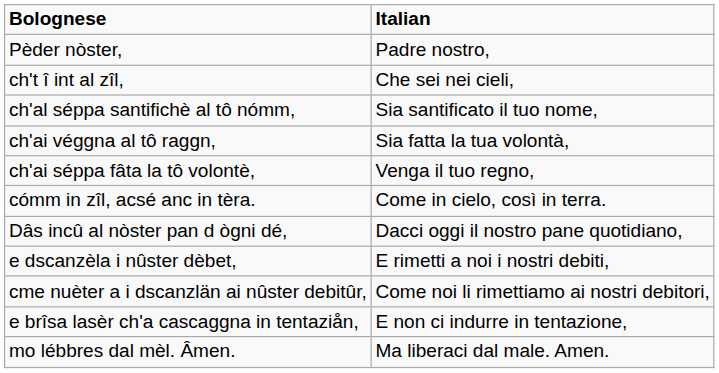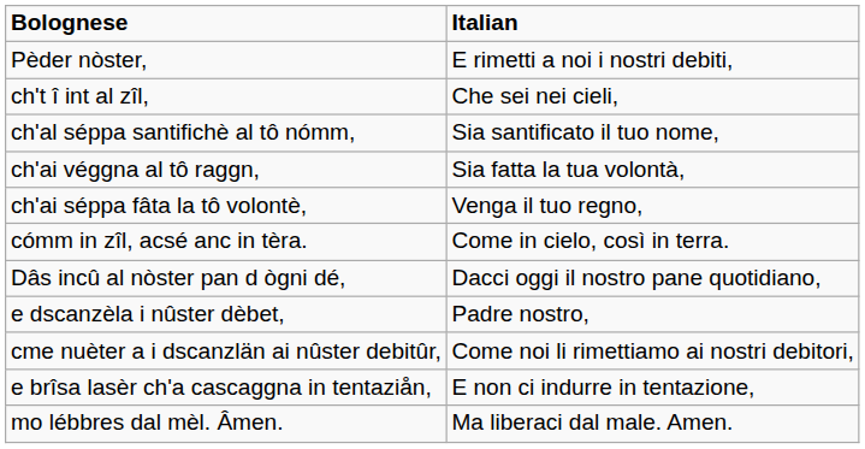 <table class="wikitable">
 <tr --->
 <td><strong>Bolognese</strong></td>
 <td><strong>Italian</strong></td>
 </tr>
 <tr --->
 <td>Pèder nòster,</td>
-<td>Padre nostro,</td>
+<td>E rimetti a noi i nostri debiti,</td>
 </tr>
 <tr --->
 <td>ch't î int al zîl,</td>
 <td>Che sei nei cieli,</td>
 </tr>
 <tr --->
 <td>ch'al séppa santifichè al tô nómm,</td>
 <td>Sia santificato il tuo nome,</td>
 </tr>
 <tr --->
 <td>ch'ai véggna al tô raggn,</td>
 <td>Sia fatta la tua volontà,</td>
 </tr>
 <tr --->
 <td>ch'ai séppa fâta la tô volontè,</td>
 <td>Venga il tuo regno,</td>
 </tr>
 <tr --->
 <td>cómm in zîl, acsé anc in tèra.</td>
 <td>Come in cielo, così in terra.</td>
 </tr>
 <tr --->
 <td>Dâs incû al nòster pan d ògni dé,</td>
 <td>Dacci oggi il nostro pane quotidiano,</td>
 </tr>
 <tr --->
 <td>e dscanzèla i nûster dèbet,</td>
-<td>E rimetti a noi i nostri debiti,</td>
+<td>Padre nostro,</td>
 </tr>
 <tr --->
 <td>cme nuèter a i dscanzlän ai nûster debitûr,</td>
 <td>Come noi li rimettiamo ai nostri debitori,</td>
 </tr>
 <tr --->
 <td>e brîsa lasèr ch'a cascaggna in tentaziån,</td>
 <td>E non ci indurre in tentazione,</td>
 </tr>
 <tr --->
 <td>mo lébbres dal mèl. Âmen.</td>
 <td>Ma liberaci dal male. Amen.</td>
 </tr>
 </table>
